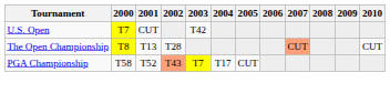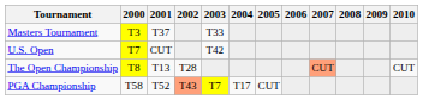 <table class="wikitable" style="font-size:95%;text-align:center;">
 <tr>
 <th>Tournament</th>
 <th>2000</th>
 <th>2001</th>
 <th>2002</th>
 <th>2003</th>
 <th>2004</th>
 <th>2005</th>
 <th>2006</th>
 <th>2007</th>
 <th>2008</th>
 <th>2009</th>
 <th>2010</th>
+</tr>
+<tr>
+<td align=left><a href='#'>Masters Tournament</a></td>
+<td style="background:yellow;">T3</td>
+<td>T37</td>
+<td style="background:#eeeeee;"></td>
+<td>T33</td>
+<td style="background:#eeeeee;"></td>
+<td style="background:#eeeeee;"></td>
+<td style="background:#eeeeee;"></td>
+<td style="background:#eeeeee;"></td>
+<td style="background:#eeeeee;"></td>
+<td style="background:#eeeeee;"></td>
+<td style="background:#eeeeee;"></td>
 </tr>
 <tr>
 <td align=left><a href='#'>U.S. Open</a></td>
 <td style="background:yellow;">T7</td>
 <td>CUT</td>
 <td style="background:#eeeeee;"></td>
 <td>T42</td>
 <td style="background:#eeeeee;"></td>
 <td style="background:#eeeeee;"></td>
 <td style="background:#eeeeee;"></td>
 <td style="background:#eeeeee;"></td>
 <td style="background:#eeeeee;"></td>
 <td style="background:#eeeeee;"></td>
 <td style="background:#eeeeee;"></td>
 </tr>
 <tr>
 <td align=left><a href='#'>The Open Championship</a></td>
 <td style="background:yellow;">T8</td>
 <td>T13</td>
 <td>T28</td>
 <td style="background:#eeeeee;"></td>
 <td style="background:#eeeeee;"></td>
 <td style="background:#eeeeee;"></td>
 <td style="background:#eeeeee;"></td>
 <td style="background: lightsalmon;">CUT</td>
 <td style="background:#eeeeee;"></td>
 <td style="background:#eeeeee;"></td>
 <td>CUT</td>
 </tr>
 <tr>
 <td align=left><a href='#'>PGA Championship</a></td>
 <td>T58</td>
 <td>T52</td>
 <td style="background: lightsalmon;">T43</td>
 <td style="background:yellow;">T7</td>
 <td>T17</td>
 <td>CUT</td>
 <td style="background:#eeeeee;"></td>
 <td style="background:#eeeeee;"></td>
 <td style="background:#eeeeee;"></td>
 <td style="background:#eeeeee;"></td>
 <td style="background:#eeeeee;"></td>
 </tr>
 </table>
